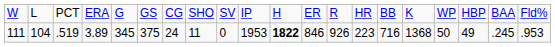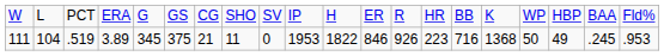 <table class="wikitable">
 <tr>
 <td><a href='#'>W</a></td>
 <td>L</td>
 <td>PCT</td>
 <td><a href='#'>ERA</a></td>
 <td><a href='#'>G</a></td>
 <td><a href='#'>GS</a></td>
 <td><a href='#'>CG</a></td>
 <td><a href='#'>SHO</a></td>
 <td><a href='#'>SV</a></td>
 <td><a href='#'>IP</a></td>
 <td><a href='#'>H</a></td>
 <td><a href='#'>ER</a></td>
 <td><a href='#'>R</a></td>
 <td><a href='#'>HR</a></td>
 <td><a href='#'>BB</a></td>
 <td><a href='#'>K</a></td>
 <td><a href='#'>WP</a></td>
 <td><a href='#'>HBP</a></td>
 <td><a href='#'>BAA</a></td>
 <td><a href='#'>Fld%</a></td>
 </tr>
 <tr>
 <td>111</td>
 <td>104</td>
 <td>.519</td>
 <td>3.89</td>
 <td>345</td>
 <td>375</td>
-<td>24</td>
+<td>21</td>
 <td>11</td>
 <td>0</td>
 <td>1953</td>
-<td><strong>1822</strong></td>
+<td>1822</td>
 <td>846</td>
 <td>926</td>
 <td>223</td>
 <td>716</td>
 <td>1368</td>
 <td>50</td>
 <td>49</td>
 <td>.245</td>
 <td>.953</td>
 </tr>
 </table>
